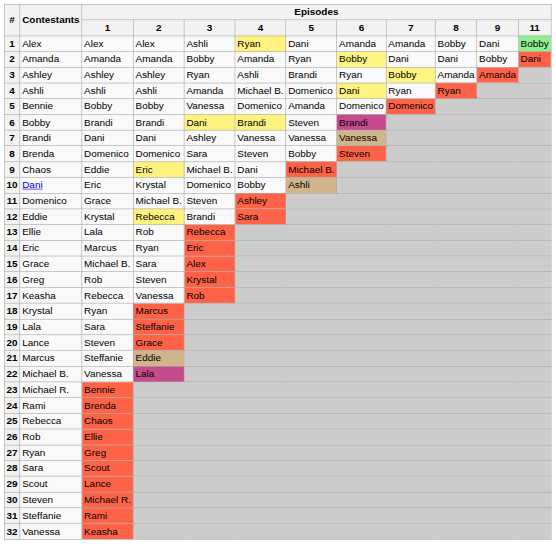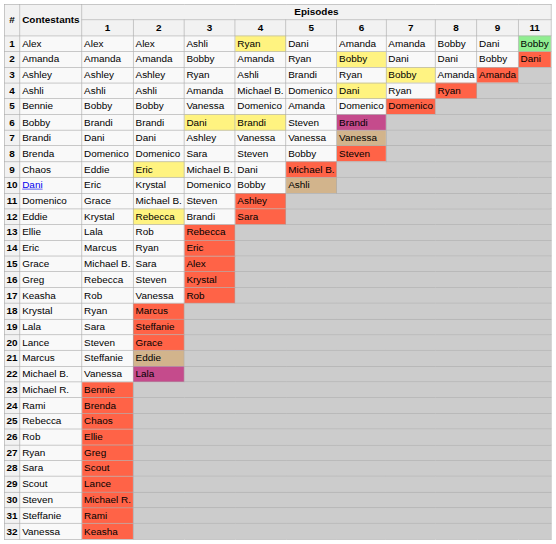 <table class="wikitable">
 <tr>
 <th rowspan=2>#</th>
 <th rowspan=2>Contestants</th>
 <th colspan=10>Episodes</th>
 </tr>
 <tr>
 <th>1</th>
 <th>2</th>
 <th>3</th>
 <th>4</th>
 <th>5</th>
 <th>6</th>
 <th>7</th>
 <th>8</th>
 <th>9</th>
 <th>11</th>
 </tr>
 <tr>
 <th>1</th>
 <td>Alex</td>
 <td>Alex</td>
 <td>Alex</td>
 <td>Ashli</td>
 <td bgcolor="#FFF380">Ryan</td>
 <td>Dani</td>
 <td>Amanda</td>
 <td>Amanda</td>
 <td>Bobby</td>
 <td>Dani</td>
 <td bgcolor="lightgreen">Bobby</td>
 </tr>
 <tr>
 <th>2</th>
 <td>Amanda</td>
 <td>Amanda</td>
 <td>Amanda</td>
 <td>Bobby</td>
 <td>Amanda</td>
 <td>Ryan</td>
 <td bgcolor="#FFF382">Bobby</td>
 <td>Dani</td>
 <td>Dani</td>
 <td>Bobby</td>
 <td bgcolor="tomato">Dani</td>
 </tr>
 <tr>
 <th>3</th>
 <td>Ashley</td>
 <td>Ashley</td>
 <td>Ashley</td>
 <td>Ryan</td>
 <td>Ashli</td>
 <td>Brandi</td>
 <td>Ryan</td>
 <td bgcolor="#FFF382">Bobby</td>
 <td>Amanda</td>
 <td bgcolor="tomato">Amanda</td>
 <td bgcolor="#CCC"></td>
 </tr>
 <tr>
 <th>4</th>
 <td>Ashli</td>
 <td>Ashli</td>
 <td>Ashli</td>
 <td>Amanda</td>
 <td>Michael B.</td>
 <td>Domenico</td>
 <td bgcolor="#FFF380">Dani</td>
 <td>Ryan</td>
 <td bgcolor="tomato">Ryan</td>
 <td bgcolor="#CCC" colspan=10></td>
 </tr>
 <tr>
 <th>5</th>
 <td>Bennie</td>
 <td>Bobby</td>
 <td>Bobby</td>
 <td>Vanessa</td>
 <td>Domenico</td>
 <td>Amanda</td>
 <td>Domenico</td>
 <td bgcolor="tomato">Domenico</td>
 <td bgcolor="#CCC" colspan=10></td>
 </tr>
 <tr>
 <th>6</th>
 <td>Bobby</td>
 <td>Brandi</td>
 <td>Brandi</td>
 <td bgcolor="#FFF380">Dani</td>
 <td bgcolor="#FFF380">Brandi</td>
 <td>Steven</td>
 <td bgcolor="#C54B8C">Brandi</td>
 <td bgcolor="#CCC" colspan=10></td>
 </tr>
 <tr>
 <th>7</th>
 <td>Brandi</td>
 <td>Dani</td>
 <td>Dani</td>
 <td>Ashley</td>
 <td>Vanessa</td>
 <td>Vanessa</td>
 <td bgcolor="tan">Vanessa</td>
 <td bgcolor="#CCC" colspan=10></td>
 </tr>
 <tr>
 <th>8</th>
 <td>Brenda</td>
 <td>Domenico</td>
 <td>Domenico</td>
 <td>Sara</td>
 <td>Steven</td>
 <td>Bobby</td>
 <td bgcolor="tomato">Steven</td>
 <td bgcolor="#CCC" colspan=10></td>
 </tr>
 <tr>
 <th>9</th>
 <td>Chaos</td>
 <td>Eddie</td>
 <td bgcolor="#FFF380">Eric</td>
 <td>Michael B.</td>
 <td>Dani</td>
 <td bgcolor="tomato">Michael B.</td>
 <td bgcolor="#CCC" colspan=10></td>
 </tr>
 <tr>
 <th>10</th>
 <td><a href='#'>Dani</a></td>
 <td>Eric</td>
 <td>Krystal</td>
 <td>Domenico</td>
 <td>Bobby</td>
 <td bgcolor="tan">Ashli</td>
 <td bgcolor="#CCC" colspan=10></td>
 </tr>
 <tr>
 <th>11</th>
 <td>Domenico</td>
 <td>Grace</td>
 <td>Michael B.</td>
 <td>Steven</td>
 <td bgcolor="tomato">Ashley</td>
 <td bgcolor="#CCC" colspan=10></td>
 </tr>
 <tr>
 <th>12</th>
 <td>Eddie</td>
 <td>Krystal</td>
 <td bgcolor="#FFF380">Rebecca</td>
 <td>Brandi</td>
 <td bgcolor="tomato">Sara</td>
 <td bgcolor="#CCC" colspan=10></td>
 </tr>
 <tr>
 <th>13</th>
 <td>Ellie</td>
 <td>Lala</td>
 <td>Rob</td>
 <td bgcolor="tomato">Rebecca</td>
 <td bgcolor="#CCC" colspan=10></td>
 </tr>
 <tr>
 <th>14</th>
 <td>Eric</td>
 <td>Marcus</td>
 <td>Ryan</td>
 <td bgcolor="tomato">Eric</td>
 <td bgcolor="#CCC" colspan=10></td>
 </tr>
 <tr>
 <th>15</th>
 <td>Grace</td>
 <td>Michael B.</td>
 <td>Sara</td>
 <td bgcolor="tomato">Alex</td>
 <td bgcolor="#CCC" colspan=10></td>
 </tr>
 <tr>
 <th>16</th>
 <td>Greg</td>
-<td>Rob</td>
+<td>Rebecca</td>
 <td>Steven</td>
 <td bgcolor="tomato">Krystal</td>
 <td bgcolor="#CCC" colspan=10></td>
 </tr>
 <tr>
 <th>17</th>
 <td>Keasha</td>
-<td>Rebecca</td>
+<td>Rob</td>
 <td>Vanessa</td>
 <td bgcolor="tomato">Rob</td>
 <td bgcolor="#CCC" colspan=10></td>
 </tr>
 <tr>
 <th>18</th>
 <td>Krystal</td>
 <td>Ryan</td>
 <td bgcolor="tomato">Marcus</td>
 <td bgcolor="#CCC" colspan=10></td>
 </tr>
 <tr>
 <th>19</th>
 <td>Lala</td>
 <td>Sara</td>
 <td bgcolor="tomato">Steffanie</td>
 <td bgcolor="#CCC" colspan=10></td>
 </tr>
 <tr>
 <th>20</th>
 <td>Lance</td>
 <td>Steven</td>
 <td bgcolor="tomato">Grace</td>
 <td bgcolor="#CCC" colspan=10></td>
 </tr>
 <tr>
 <th>21</th>
 <td>Marcus</td>
 <td>Steffanie</td>
 <td bgcolor="tan">Eddie</td>
 <td bgcolor="#CCC" colspan=10></td>
 </tr>
 <tr>
 <th>22</th>
 <td>Michael B.</td>
 <td>Vanessa</td>
 <td bgcolor="#C54B8C">Lala</td>
 <td bgcolor="#CCC" colspan=10></td>
 </tr>
 <tr>
 <th>23</th>
 <td>Michael R.</td>
 <td bgcolor="tomato">Bennie</td>
 <td bgcolor="#CCC" colspan=10></td>
 </tr>
 <tr>
 <th>24</th>
 <td>Rami</td>
 <td bgcolor="tomato">Brenda</td>
 <td bgcolor="#CCC" colspan=10></td>
 </tr>
 <tr>
 <th>25</th>
 <td>Rebecca</td>
 <td bgcolor="tomato">Chaos</td>
 <td bgcolor="#CCC" colspan=10></td>
 </tr>
 <tr>
 <th>26</th>
 <td>Rob</td>
 <td bgcolor="tomato">Ellie</td>
 <td bgcolor="#CCC" colspan=10></td>
 </tr>
 <tr>
 <th>27</th>
 <td>Ryan</td>
 <td bgcolor="tomato">Greg</td>
 <td bgcolor="#CCC" colspan=10></td>
 </tr>
 <tr>
 <th>28</th>
 <td>Sara</td>
 <td bgcolor="tomato">Scout</td>
 <td bgcolor="#CCC" colspan=10></td>
 </tr>
 <tr>
 <th>29</th>
 <td>Scout</td>
 <td bgcolor="tomato">Lance</td>
 <td bgcolor="#CCC" colspan=10></td>
 </tr>
 <tr>
 <th>30</th>
 <td>Steven</td>
 <td bgcolor="tomato">Michael R.</td>
 <td bgcolor="#CCC" colspan=10></td>
 </tr>
 <tr>
 <th>31</th>
 <td>Steffanie</td>
 <td bgcolor="tomato">Rami</td>
 <td bgcolor="#CCC" colspan=10></td>
 </tr>
 <tr>
 <th>32</th>
 <td>Vanessa</td>
 <td bgcolor="tomato">Keasha</td>
 <td bgcolor="#CCC" colspan=10></td>
 </tr>
 </table>
